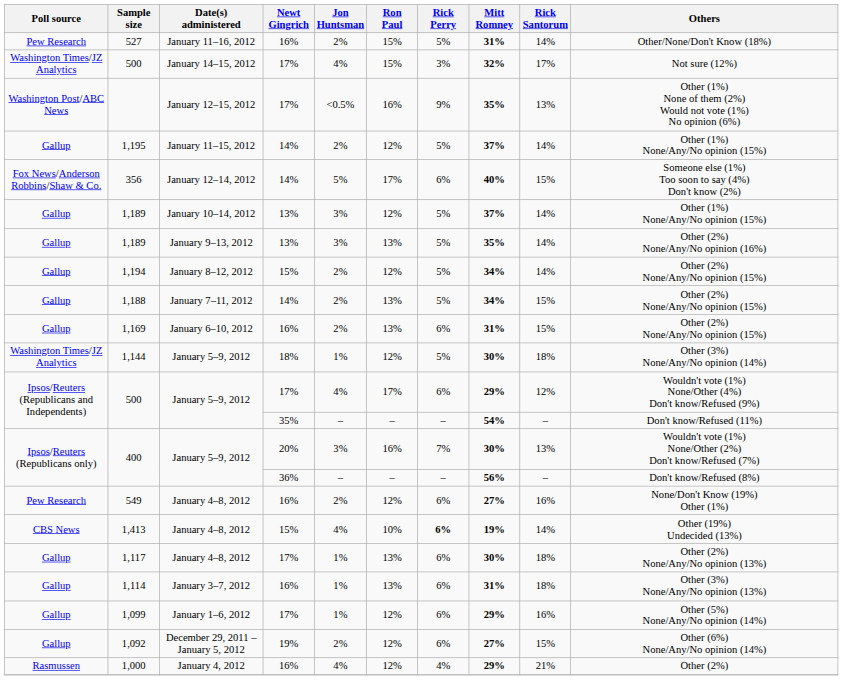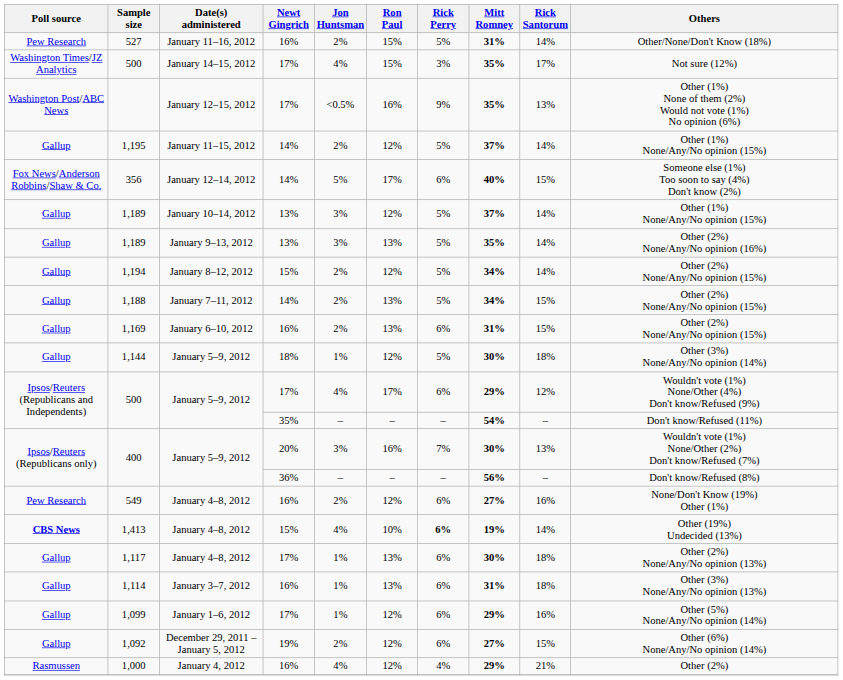 <table class="wikitable" style="text-align:center; width:100%;">
 <tr>
 <th style="width:150px;">Poll source</th>
 <th style="width:70px;">Sample<br>size</th>
 <th style="width:150px;">Date(s)<br> administered</th>
 <th style="width:70px;"><a href='#'>Newt<br> Gingrich</a></th>
 <th style="width:70px;"><a href='#'>Jon<br>Huntsman</a></th>
 <th style="width:70px;"><a href='#'>Ron<br> Paul</a></th>
 <th style="width:70px;"><a href='#'>Rick<br> Perry</a></th>
 <th style="width:70px;"><a href='#'>Mitt<br> Romney</a></th>
 <th style="width:70px;"><a href='#'>Rick<br> Santorum</a></th>
 <th>Others</th>
 </tr>
 <tr>
 <td><a href='#'>Pew Research</a></td>
 <td>527</td>
 <td>January 11–16, 2012</td>
 <td>16%</td>
 <td>2%</td>
 <td>15%</td>
 <td>5%</td>
 <td><strong>31%</strong></td>
 <td>14%</td>
 <td>Other/None/Don't Know (18%)</td>
 </tr>
 <tr>
 <td><a href='#'>Washington Times</a>/<a href='#'>JZ Analytics</a></td>
 <td>500</td>
 <td>January 14–15, 2012</td>
 <td>17%</td>
 <td>4%</td>
 <td>15%</td>
 <td>3%</td>
-<td><strong>32%</strong></td>
+<td><strong>35%</strong></td>
 <td>17%</td>
 <td>Not sure (12%)</td>
 </tr>
 <tr>
 <td><a href='#'>Washington Post</a>/<a href='#'>ABC News</a></td>
 <td></td>
 <td>January 12–15, 2012</td>
 <td>17%</td>
 <td><0.5%</td>
 <td>16%</td>
 <td>9%</td>
 <td><strong>35%</strong></td>
 <td>13%</td>
 <td>Other (1%)<br>None of them (2%)<br>Would not vote (1%)<br>No opinion (6%)</td>
 </tr>
 <tr>
 <td><a href='#'>Gallup</a></td>
 <td>1,195</td>
 <td>January 11–15, 2012</td>
 <td>14%</td>
 <td>2%</td>
 <td>12%</td>
 <td>5%</td>
 <td><strong>37%</strong></td>
 <td>14%</td>
 <td>Other (1%)<br>None/Any/No opinion (15%)</td>
 </tr>
 <tr>
 <td><a href='#'>Fox News</a>/<a href='#'>Anderson Robbins</a>/<a href='#'>Shaw & Co.</a></td>
 <td>356</td>
 <td>January 12–14, 2012</td>
 <td>14%</td>
 <td>5%</td>
 <td>17%</td>
 <td>6%</td>
 <td><strong>40%</strong></td>
 <td>15%</td>
 <td>Someone else (1%)<br>Too soon to say (4%)<br>Don't know (2%)</td>
 </tr>
 <tr>
 <td><a href='#'>Gallup</a></td>
 <td>1,189</td>
 <td>January 10–14, 2012</td>
 <td>13%</td>
 <td>3%</td>
 <td>12%</td>
 <td>5%</td>
 <td><strong>37%</strong></td>
 <td>14%</td>
 <td>Other (1%)<br>None/Any/No opinion (15%)</td>
 </tr>
 <tr>
 <td><a href='#'>Gallup</a></td>
 <td>1,189</td>
 <td>January 9–13, 2012</td>
 <td>13%</td>
 <td>3%</td>
 <td>13%</td>
 <td>5%</td>
 <td><strong>35%</strong></td>
 <td>14%</td>
 <td>Other (2%)<br>None/Any/No opinion (16%)</td>
 </tr>
 <tr>
 <td><a href='#'>Gallup</a></td>
 <td>1,194</td>
 <td>January 8–12, 2012</td>
 <td>15%</td>
 <td>2%</td>
 <td>12%</td>
 <td>5%</td>
 <td><strong>34%</strong></td>
 <td>14%</td>
 <td>Other (2%)<br>None/Any/No opinion (15%)</td>
 </tr>
 <tr>
 <td><a href='#'>Gallup</a></td>
 <td>1,188</td>
 <td>January 7–11, 2012</td>
 <td>14%</td>
 <td>2%</td>
 <td>13%</td>
 <td>5%</td>
 <td><strong>34%</strong></td>
 <td>15%</td>
 <td>Other (2%)<br>None/Any/No opinion (15%)</td>
 </tr>
 <tr>
 <td><a href='#'>Gallup</a></td>
 <td>1,169</td>
 <td>January 6–10, 2012</td>
 <td>16%</td>
 <td>2%</td>
 <td>13%</td>
 <td>6%</td>
 <td><strong>31%</strong></td>
 <td>15%</td>
 <td>Other (2%)<br>None/Any/No opinion (15%)</td>
 </tr>
 <tr>
-<td><a href='#'>Washington Times</a>/<a href='#'>JZ Analytics</a></td>
+<td><a href='#'>Gallup</a></td>
 <td>1,144</td>
 <td>January 5–9, 2012</td>
 <td>18%</td>
 <td>1%</td>
 <td>12%</td>
 <td>5%</td>
 <td><strong>30%</strong></td>
 <td>18%</td>
 <td>Other (3%)<br>None/Any/No opinion (14%)</td>
 </tr>
 <tr>
 <td rowspan=2><a href='#'>Ipsos</a>/<a href='#'>Reuters</a> (Republicans and Independents)</td>
 <td rowspan=2>500</td>
 <td rowspan=2>January 5–9, 2012</td>
 <td>17%</td>
 <td>4%</td>
 <td>17%</td>
 <td>6%</td>
 <td><strong>29%</strong></td>
 <td>12%</td>
 <td>Wouldn't vote (1%)<br>None/Other (4%)<br>Don't know/Refused (9%)</td>
 </tr>
 <tr>
 <td>35%</td>
 <td>–</td>
 <td>–</td>
 <td>–</td>
 <td><strong>54%</strong></td>
 <td>–</td>
 <td>Don't know/Refused (11%)</td>
 </tr>
 <tr>
 <td rowspan=2><a href='#'>Ipsos</a>/<a href='#'>Reuters</a> (Republicans only)</td>
 <td rowspan=2>400</td>
 <td rowspan=2>January 5–9, 2012</td>
 <td>20%</td>
 <td>3%</td>
 <td>16%</td>
 <td>7%</td>
 <td><strong>30%</strong></td>
 <td>13%</td>
 <td>Wouldn't vote (1%)<br>None/Other (2%)<br>Don't know/Refused (7%)</td>
 </tr>
 <tr>
 <td>36%</td>
 <td>–</td>
 <td>–</td>
 <td>–</td>
 <td><strong>56%</strong></td>
 <td>–</td>
 <td>Don't know/Refused (8%)</td>
 </tr>
 <tr>
 <td><a href='#'>Pew Research</a></td>
 <td>549</td>
 <td>January 4–8, 2012</td>
 <td>16%</td>
 <td>2%</td>
 <td>12%</td>
 <td>6%</td>
 <td><strong>27%</strong></td>
 <td>16%</td>
 <td>None/Don't Know (19%)<br>Other (1%)</td>
 </tr>
 <tr>
-<td><a href='#'>CBS News</a></td>
+<td><strong><a href='#'>CBS News</a></strong></td>
 <td>1,413</td>
 <td>January 4–8, 2012</td>
 <td>15%</td>
 <td>4%</td>
 <td>10%</td>
 <td><strong>6%</strong></td>
 <td><strong>19%</strong></td>
 <td>14%</td>
 <td>Other (19%)<br>Undecided (13%)</td>
 </tr>
 <tr>
 <td><a href='#'>Gallup</a></td>
 <td>1,117</td>
 <td>January 4–8, 2012</td>
 <td>17%</td>
 <td>1%</td>
 <td>13%</td>
 <td>6%</td>
 <td><strong>30%</strong></td>
 <td>18%</td>
 <td>Other (2%)<br>None/Any/No opinion (13%)</td>
 </tr>
 <tr>
 <td><a href='#'>Gallup</a></td>
 <td>1,114</td>
 <td>January 3–7, 2012</td>
 <td>16%</td>
 <td>1%</td>
 <td>13%</td>
 <td>6%</td>
 <td><strong>31%</strong></td>
 <td>18%</td>
 <td>Other (3%)<br>None/Any/No opinion (13%)</td>
 </tr>
 <tr>
 <td><a href='#'>Gallup</a></td>
 <td>1,099</td>
 <td>January 1–6, 2012</td>
 <td>17%</td>
 <td>1%</td>
 <td>12%</td>
 <td>6%</td>
 <td><strong>29%</strong></td>
 <td>16%</td>
 <td>Other (5%)<br>None/Any/No opinion (14%)</td>
 </tr>
 <tr>
 <td><a href='#'>Gallup</a></td>
 <td>1,092</td>
 <td>December 29, 2011 – <br>January 5, 2012</td>
 <td>19%</td>
 <td>2%</td>
 <td>12%</td>
 <td>6%</td>
 <td><strong>27%</strong></td>
 <td>15%</td>
 <td>Other (6%)<br>None/Any/No opinion (14%)</td>
 </tr>
 <tr>
 <td><a href='#'>Rasmussen</a></td>
 <td>1,000</td>
 <td>January 4, 2012</td>
 <td>16%</td>
 <td>4%</td>
 <td>12%</td>
 <td>4%</td>
 <td><strong>29%</strong></td>
 <td>21%</td>
 <td>Other (2%)</td>
 </tr>
 <tr>
 </tr>
 </table>
